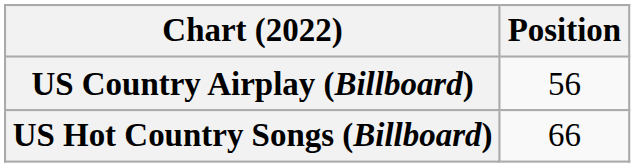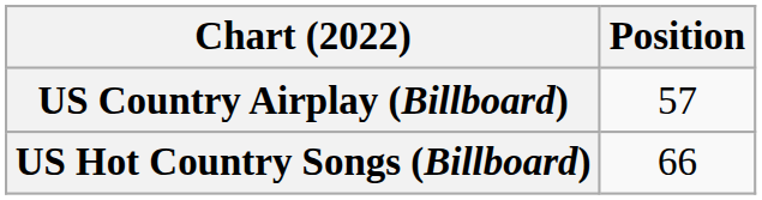 <table class="wikitable sortable plainrowheaders" style="text-align:center">
 <tr>
 <th scope="col">Chart (2022)</th>
 <th scope="col">Position</th>
 </tr>
 <tr>
 <th scope="row">US Country Airplay (<em>Billboard</em>)</th>
-<td>56</td>
+<td>57</td>
 </tr>
 <tr>
 <th scope="row">US Hot Country Songs (<em>Billboard</em>)</th>
 <td>66</td>
 </tr>
 </table>
